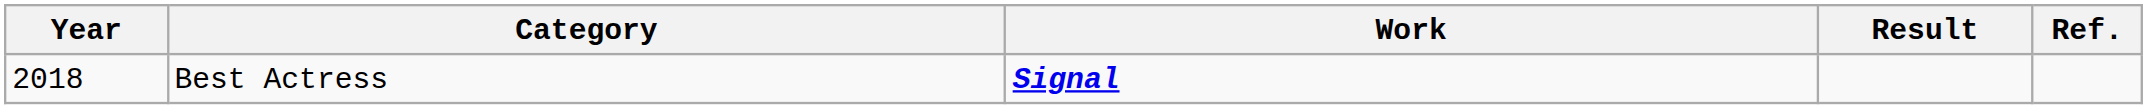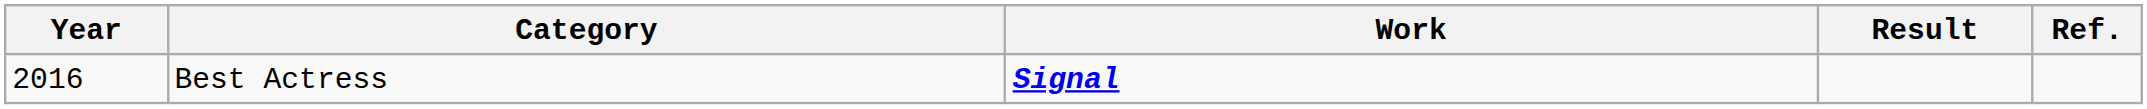 <table class="wikitable sortable plainrowheaders" Style=font-size:98%>
 <tr>
 <th scope="col" style="width:6%;">Year</th>
 <th scope="col" style="width:31%;">Category</th>
 <th scope="col" style="width:30%;">Work</th>
 <th scope="col" style="width:8%;">Result</th>
 <th scope="col" style="width:4%;">Ref.</th>
 </tr>
 <tr>
-<td>2018</td>
+<td>2016</td>
 <td>Best Actress</td>
 <td><strong><em><a href='#'>Signal</a></em></strong></td>
 <td></td>
 <td></td>
 </tr>
 </table>
